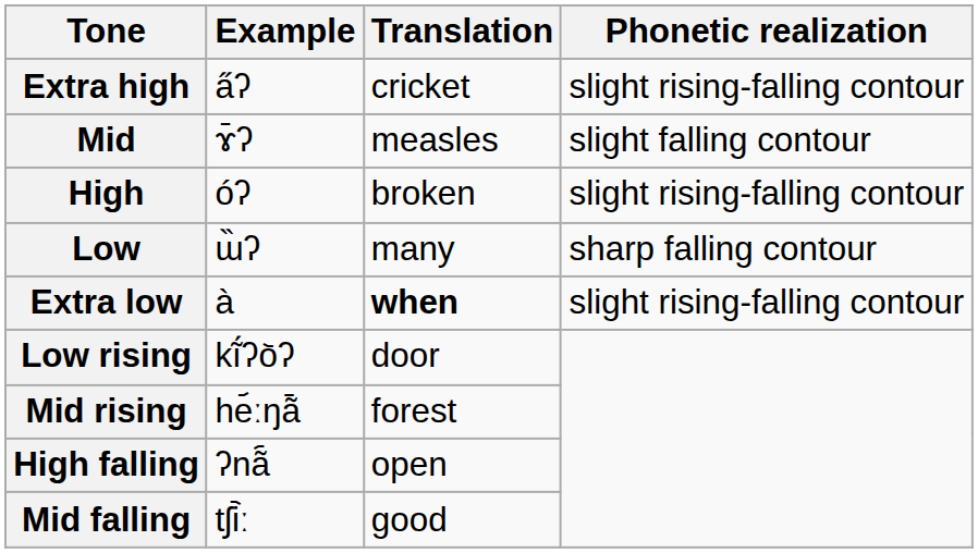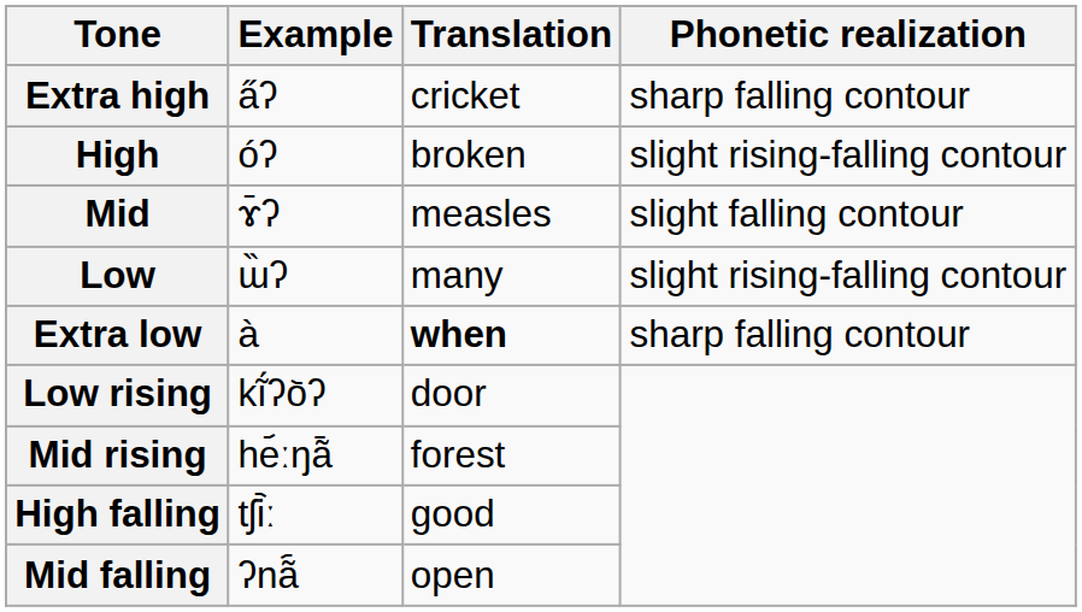 <table class="wikitable">
 <tr>
 <th>Tone</th>
 <th>Example</th>
 <th>Translation</th>
 <th>Phonetic realization</th>
 </tr>
 <tr>
 <th>Extra high</th>
 <td>a̋ʔ</td>
 <td>cricket</td>
+<td>sharp falling contour</td>
+</tr>
+<tr>
+<th>High</th>
+<td>óʔ</td>
+<td>broken</td>
 <td>slight rising-falling contour</td>
 </tr>
 <tr>
 <th>Mid</th>
 <td>ɤ̄ʔ</td>
 <td>measles</td>
 <td>slight falling contour</td>
 </tr>
 <tr>
-<th>High</th>
-<td>óʔ</td>
-<td>broken</td>
-<td>slight rising-falling contour</td>
-</tr>
-<tr>
 <th>Low</th>
 <td>ɯ̏ʔ</td>
 <td>many</td>
-<td>sharp falling contour</td>
+<td>slight rising-falling contour</td>
 </tr>
 <tr>
 <th>Extra low</th>
 <td>à</td>
 <td><strong>when</strong></td>
-<td>slight rising-falling contour</td>
+<td>sharp falling contour</td>
 </tr>
 <tr>
 <th>Low rising</th>
 <td>kĩ́ʔo᷅ʔ</td>
 <td>door</td>
 </tr>
 <tr>
 <th>Mid rising</th>
 <td>he᷄ːŋã̄</td>
 <td>forest</td>
 </tr>
 <tr>
 <th>High falling</th>
+<td>tʃi᷆ː</td>
+<td>good</td>
+</tr>
+<tr>
+<th>Mid falling</th>
 <td>ʔnã᷇</td>
 <td>open</td>
 </tr>
-<tr>
-<th>Mid falling</th>
-<td>tʃi᷆ː</td>
-<td>good</td>
-</tr>
 </table>
